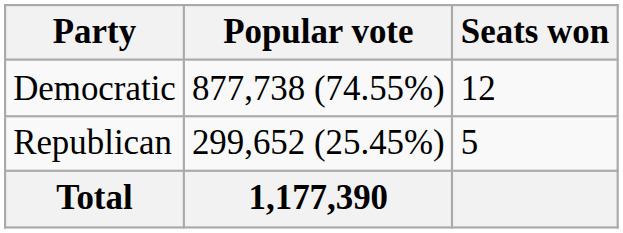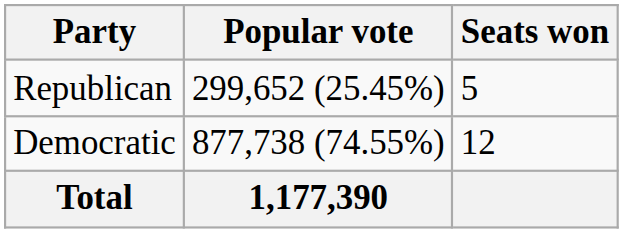 <table class="wikitable">
 <tr>
 <th>Party</th>
 <th>Popular vote</th>
 <th>Seats won</th>
 </tr>
 <tr>
+<td>Republican</td>
+<td>299,652 (25.45%)</td>
+<td>5</td>
+</tr>
+<tr>
 <td>Democratic</td>
 <td>877,738 (74.55%)</td>
 <td>12</td>
-</tr>
-<tr>
-<td>Republican</td>
-<td>299,652 (25.45%)</td>
-<td>5</td>
 </tr>
 <tr>
 <th>Total</th>
 <th>1,177,390</th>
 <th></th>
 </tr>
 </table>
